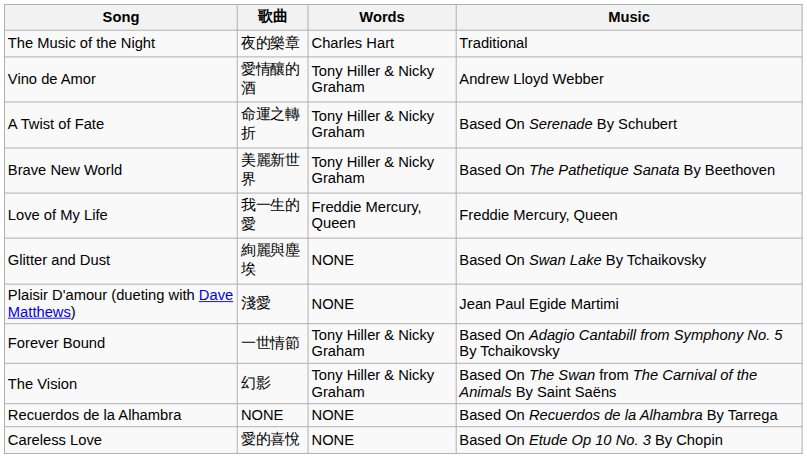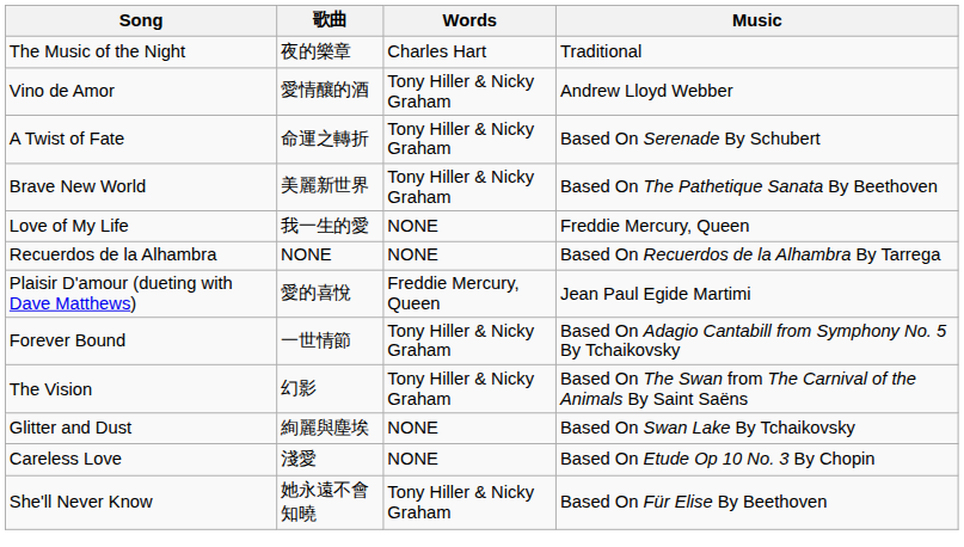 <table class="wikitable">
 <tr>
 <th>Song</th>
 <th>歌曲</th>
 <th>Words</th>
 <th>Music</th>
 </tr>
 <tr>
 <td>The Music of the Night</td>
 <td>夜的樂章</td>
 <td>Charles Hart</td>
 <td>Traditional</td>
 </tr>
 <tr>
 <td>Vino de Amor</td>
 <td>愛情釀的酒</td>
 <td>Tony Hiller & Nicky Graham</td>
 <td>Andrew Lloyd Webber</td>
 </tr>
 <tr>
 <td>A Twist of Fate</td>
 <td>命運之轉折</td>
 <td>Tony Hiller & Nicky Graham</td>
 <td>Based On <em>Serenade</em> By Schubert</td>
 </tr>
 <tr>
 <td>Brave New World</td>
 <td>美麗新世界</td>
 <td>Tony Hiller & Nicky Graham</td>
 <td>Based On <em>The Pathetique Sanata</em> By Beethoven</td>
 </tr>
 <tr>
 <td>Love of My Life</td>
 <td>我一生的愛</td>
-<td>Freddie Mercury, Queen</td>
+<td>NONE</td>
 <td>Freddie Mercury, Queen</td>
 </tr>
 <tr>
-<td>Glitter and Dust</td>
-<td>絢麗與塵埃</td>
+<td>Recuerdos de la Alhambra</td>
 <td>NONE</td>
-<td>Based On <em>Swan Lake</em> By Tchaikovsky</td>
+<td>NONE</td>
+<td>Based On <em>Recuerdos de la Alhambra</em> By Tarrega</td>
 </tr>
 <tr>
 <td>Plaisir D'amour (dueting with <a href='#'>Dave Matthews</a>)</td>
-<td>淺愛</td>
-<td>NONE</td>
+<td>愛的喜悅</td>
+<td>Freddie Mercury, Queen</td>
 <td>Jean Paul Egide Martimi</td>
 </tr>
 <tr>
 <td>Forever Bound</td>
 <td>一世情節</td>
 <td>Tony Hiller & Nicky Graham</td>
 <td>Based On <em>Adagio Cantabill from Symphony No. 5</em> By Tchaikovsky</td>
 </tr>
 <tr>
 <td>The Vision</td>
 <td>幻影</td>
 <td>Tony Hiller & Nicky Graham</td>
 <td>Based On <em>The Swan</em> from <em>The Carnival of the Animals</em> By Saint Saëns</td>
 </tr>
 <tr>
-<td>Recuerdos de la Alhambra</td>
+<td>Glitter and Dust</td>
+<td>絢麗與塵埃</td>
 <td>NONE</td>
-<td>NONE</td>
-<td>Based On <em>Recuerdos de la Alhambra</em> By Tarrega</td>
+<td>Based On <em>Swan Lake</em> By Tchaikovsky</td>
 </tr>
 <tr>
 <td>Careless Love</td>
-<td>愛的喜悅</td>
+<td>淺愛</td>
 <td>NONE</td>
 <td>Based On <em>Etude Op 10 No. 3</em> By Chopin</td>
 </tr>
+<tr>
+<td>She'll Never Know</td>
+<td>她永遠不會知曉</td>
+<td>Tony Hiller & Nicky Graham</td>
+<td>Based On <em>Für Elise</em> By Beethoven</td>
+</tr>
 </table>
